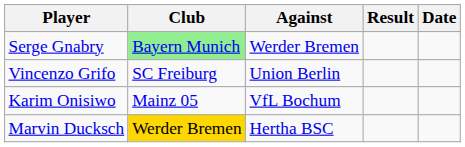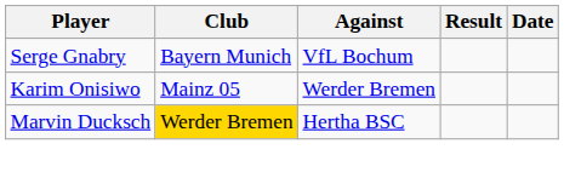 <table class="wikitable sortable">
 <tr>
 <th>Player</th>
 <th>Club</th>
 <th>Against</th>
 <th style="text-align:center">Result</th>
 <th>Date</th>
 </tr>
 <tr>
 <td> <a href='#'>Serge Gnabry</a></td>
-<td style="background: lightgreen;"><a href='#'>Bayern Munich</a></td>
-<td><a href='#'>Werder Bremen</a></td>
-<td style="text-align:center"></td>
-<td></td>
-</tr>
-<tr>
-<td> <a href='#'>Vincenzo Grifo</a></td>
-<td><a href='#'>SC Freiburg</a></td>
-<td><a href='#'>Union Berlin</a></td>
+<td><a href='#'>Bayern Munich</a></td>
+<td><a href='#'>VfL Bochum</a></td>
 <td style="text-align:center"></td>
 <td></td>
 </tr>
 <tr>
 <td> <a href='#'>Karim Onisiwo</a></td>
 <td><a href='#'>Mainz 05</a></td>
-<td><a href='#'>VfL Bochum</a></td>
+<td><a href='#'>Werder Bremen</a></td>
 <td style="text-align:center"></td>
 <td></td>
 </tr>
 <tr>
 <td> <a href='#'>Marvin Ducksch</a></td>
 <td style="background: gold;">Werder Bremen</td>
 <td><a href='#'>Hertha BSC</a></td>
 <td style="text-align:center"></td>
 <td></td>
 </tr>
 </table>
